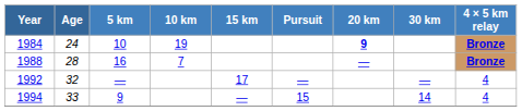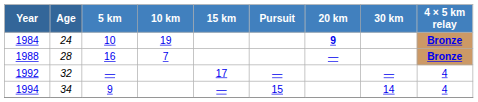 <table class="wikitable" style="font-size:95%; text-align:center; border:grey solid 1px; border-collapse:collapse; background:#ffffff;">
 <tr>
 <th style="background-color:#369; color:white; width:60px;"> Year </th>
 <th style="background-color:#369; color:white; width:40px;"> Age </th>
 <th style="background-color:#4180be; color:white; width:75px;"> 5 km </th>
 <th style="background-color:#4180be; color:white; width:75px;"> 10 km </th>
 <th style="background-color:#4180be; color:white; width:75px;"> 15 km </th>
 <th style="background-color:#4180be; color:white; width:75px;"> Pursuit </th>
 <th style="background-color:#4180be; color:white; width:75px;"> 20 km </th>
 <th style="background-color:#4180be; color:white; width:75px;"> 30 km </th>
 <th style="background-color:#4180be; color:white; width:75px;"> 4 × 5 km <br> relay </th>
 </tr>
 <tr>
 <td><a href='#'>1984</a></td>
 <td><em>24</em></td>
 <td><a href='#'>10</a></td>
 <td><a href='#'>19</a></td>
 <td></td>
 <td></td>
 <td><strong><a href='#'>9</a></strong></td>
 <td></td>
 <td bgcolor="cc9966"><a href='#'><strong>Bronze</strong></a></td>
 </tr>
 <tr>
 <td><a href='#'>1988</a></td>
 <td><em>28</em></td>
 <td><a href='#'>16</a></td>
 <td><a href='#'>7</a></td>
 <td></td>
 <td></td>
 <td><a href='#'>—</a></td>
 <td></td>
 <td bgcolor="cc9966"><a href='#'><strong>Bronze</strong></a></td>
 </tr>
 <tr>
 <td><a href='#'>1992</a></td>
 <td><em>32</em></td>
 <td><a href='#'>—</a></td>
 <td></td>
 <td><a href='#'>17</a></td>
 <td><a href='#'>—</a></td>
 <td></td>
 <td><a href='#'>—</a></td>
 <td><a href='#'>4</a></td>
 </tr>
 <tr>
 <td><a href='#'>1994</a></td>
-<td><em>33</em></td>
+<td><em>34</em></td>
 <td><a href='#'>9</a></td>
 <td></td>
 <td><a href='#'>—</a></td>
 <td><a href='#'>15</a></td>
 <td></td>
 <td><a href='#'>14</a></td>
 <td><a href='#'>4</a></td>
 </tr>
 <tr>
 </tr>
 </table>
